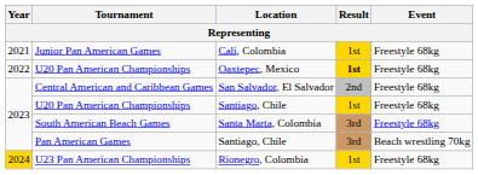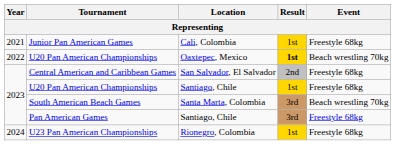 <table class="wikitable" style="font-size:95%;">
 <tr>
 <th>Year</th>
 <th>Tournament</th>
 <th>Location</th>
 <th>Result</th>
 <th>Event</th>
 </tr>
 <tr>
 <th colspan=6>Representing </th>
 </tr>
 <tr>
 <td>2021</td>
 <td><a href='#'>Junior Pan American Games</a></td>
 <td><a href='#'>Cali</a>, Colombia</td>
 <td align="center" bgcolor="gold">1st</td>
 <td>Freestyle 68kg</td>
 </tr>
 <tr>
 <td>2022</td>
 <td><a href='#'>U20 Pan American Championships</a></td>
 <td><a href='#'>Oaxtepec</a>, Mexico</td>
 <td align="center" bgcolor="gold"><strong>1st</strong></td>
-<td>Freestyle 68kg</td>
+<td>Beach wrestling 70kg</td>
 </tr>
 <tr>
 <td rowspan=4>2023</td>
 <td><a href='#'>Central American and Caribbean Games</a></td>
 <td><a href='#'>San Salvador</a>, El Salvador</td>
 <td align="center" bgcolor="silver">2nd</td>
 <td>Freestyle 68kg</td>
 </tr>
 <tr>
 <td><a href='#'>U20 Pan American Championships</a></td>
 <td><a href='#'>Santiago</a>, Chile</td>
 <td align="center" bgcolor="gold">1st</td>
 <td>Freestyle 68kg</td>
 </tr>
 <tr>
 <td><a href='#'>South American Beach Games</a></td>
 <td><a href='#'>Santa Marta</a>, Colombia</td>
 <td align="center" bgcolor="cc9966">3rd</td>
-<td><a href='#'>Freestyle 68kg</a></td>
+<td>Beach wrestling 70kg</td>
 </tr>
 <tr>
 <td><a href='#'>Pan American Games</a></td>
 <td>Santiago, Chile</td>
 <td align="center" bgcolor="cc9966">3rd</td>
-<td>Beach wrestling 70kg</td>
+<td><a href='#'>Freestyle 68kg</a></td>
 </tr>
 <tr>
-<td style="background: gold;">2024</td>
+<td>2024</td>
 <td><a href='#'>U23 Pan American Championships</a></td>
 <td><a href='#'>Rionegro</a>, Colombia</td>
 <td align="center" bgcolor="gold">1st</td>
 <td>Freestyle 68kg</td>
 </tr>
 </table>
